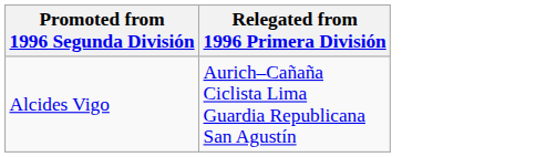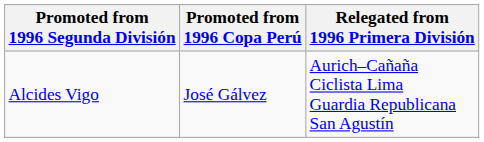 <table class="wikitable">
 <tr>
 <th>Promoted from<br><a href='#'>1996 Segunda División</a></th>
+<th>Promoted from<br><a href='#'>1996 Copa Perú</a></th>
 <th>Relegated from<br><a href='#'>1996 Primera División</a></th>
 </tr>
 <tr>
 <td> <a href='#'>Alcides Vigo</a> </td>
+<td> <a href='#'>José Gálvez</a> </td>
 <td> <a href='#'>Aurich–Cañaña</a> <br> <a href='#'>Ciclista Lima</a> <br> <a href='#'>Guardia Republicana</a> <br> <a href='#'>San Agustín</a> </td>
 </tr>
 </table>
